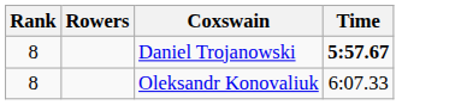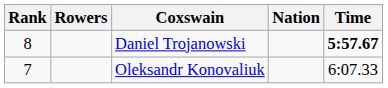 <table class="wikitable sortable" style="text-align:center">
 <tr>
 <th>Rank</th>
 <th>Rowers</th>
 <th>Coxswain</th>
+<th>Nation</th>
 <th>Time</th>
 </tr>
 <tr>
 <td>8</td>
 <td></td>
 <td align=left><a href='#'>Daniel Trojanowski</a></td>
+<td align=left></td>
 <td><strong>5:57.67</strong></td>
 </tr>
 <tr>
-<td>8</td>
+<td>7</td>
 <td></td>
 <td align=left><a href='#'>Oleksandr Konovaliuk</a></td>
+<td align=left></td>
 <td>6:07.33</td>
 </tr>
 </table>
